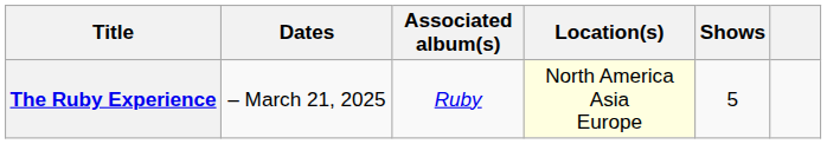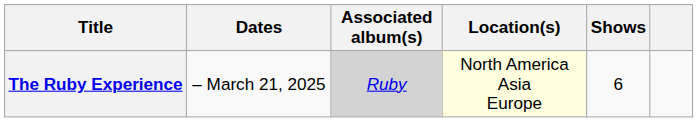 <table class="wikitable plainrowheaders" style="text-align:center;">
 <tr>
 <th scope="col">Title</th>
 <th scope="col" style="width:8em">Dates</th>
 <th scope="col" style="width:6em;">Associated album(s)</th>
 <th scope="col" style="width:8em;">Location(s)</th>
 <th scope="col" style="width:2em">Shows</th>
 <th scope="col" style="width:2em"></th>
 </tr>
 <tr>
 <th scope="row"><a href='#'>The Ruby Experience</a></th>
 <td> – March 21, 2025</td>
-<td><em><a href='#'>Ruby</a></em></td>
+<td style="background: lightgrey;"><em><a href='#'>Ruby</a></em></td>
 <td style="background: lightyellow;"> North America<br>Asia<br>Europe</td>
-<td>5</td>
+<td>6</td>
 <td></td>
 </tr>
 </table>
